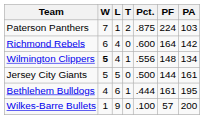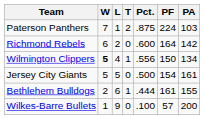 <table class="wikitable">
 <tr>
 <th>Team</th>
 <th>W</th>
 <th>L</th>
 <th>T</th>
 <th>Pct.</th>
 <th>PF</th>
 <th>PA </th>
 </tr>
 <tr align="center">
 <td align="left">Paterson Panthers</td>
 <td>7</td>
 <td>1</td>
 <td>2</td>
 <td>.875</td>
 <td>224</td>
 <td>103</td>
 </tr>
 <tr align="center">
 <td align="left"><a href='#'>Richmond Rebels</a></td>
 <td>6</td>
-<td>4</td>
+<td>2</td>
 <td>0</td>
 <td>.600</td>
 <td>164</td>
 <td>142</td>
 </tr>
 <tr align="center">
 <td align="left"><a href='#'>Wilmington Clippers</a></td>
 <td><strong>5</strong></td>
 <td>4</td>
 <td>1</td>
 <td>.556</td>
-<td>148</td>
+<td>150</td>
 <td>134</td>
 </tr>
 <tr align="center">
 <td align="left">Jersey City Giants</td>
 <td>5</td>
 <td>5</td>
 <td>0</td>
 <td>.500</td>
-<td>144</td>
+<td>154</td>
 <td>161</td>
 </tr>
 <tr align="center">
 <td align="left"><a href='#'>Bethlehem Bulldogs</a></td>
-<td>4</td>
+<td>2</td>
 <td>6</td>
 <td>1</td>
 <td>.444</td>
 <td>161</td>
-<td>195</td>
+<td>155</td>
 </tr>
 <tr align="center">
 <td align="left"><a href='#'>Wilkes-Barre Bullets</a></td>
 <td>1</td>
 <td>9</td>
 <td>0</td>
 <td>.100</td>
 <td>57</td>
 <td>200</td>
 </tr>
 </table>
